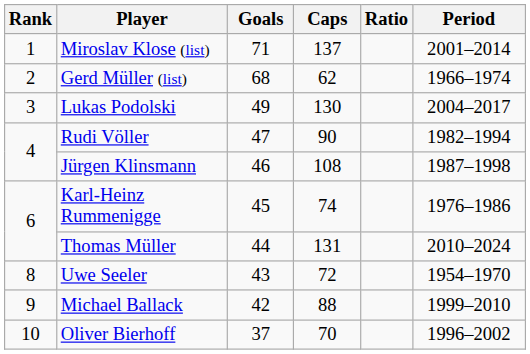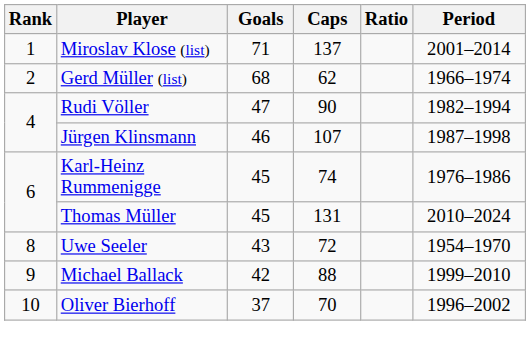 <table class="wikitable sortable nowrap" style="text-align:center;">
 <tr>
 <th>Rank</th>
 <th width="140">Player</th>
 <th width="50">Goals</th>
 <th width="50">Caps</th>
 <th>Ratio</th>
 <th width="90">Period</th>
 </tr>
 <tr>
 <td>1</td>
 <td style="text-align:left;"><a href='#'>Miroslav Klose</a> <small>(<a href='#'>list</a>)</small></td>
 <td>71</td>
 <td>137</td>
 <td></td>
 <td>2001–2014</td>
 </tr>
 <tr>
 <td>2</td>
 <td style="text-align:left;"><a href='#'>Gerd Müller</a> <small>(<a href='#'>list</a>)</small></td>
 <td>68</td>
 <td>62</td>
 <td></td>
 <td>1966–1974</td>
 </tr>
 <tr>
-<td>3</td>
-<td style="text-align:left;"><a href='#'>Lukas Podolski</a></td>
-<td>49</td>
-<td>130</td>
-<td></td>
-<td>2004–2017</td>
-</tr>
-<tr>
 <td rowspan="2">4</td>
 <td style="text-align:left;"><a href='#'>Rudi Völler</a></td>
 <td>47</td>
 <td>90</td>
 <td></td>
 <td>1982–1994</td>
 </tr>
 <tr>
 <td style="text-align:left;"><a href='#'>Jürgen Klinsmann</a></td>
 <td>46</td>
-<td>108</td>
+<td>107</td>
 <td></td>
 <td>1987–1998</td>
 </tr>
 <tr>
 <td rowspan="2">6</td>
 <td style="text-align:left;"><a href='#'>Karl-Heinz Rummenigge</a></td>
 <td>45</td>
 <td>74</td>
 <td></td>
 <td>1976–1986</td>
 </tr>
 <tr>
 <td style="text-align:left;"><a href='#'>Thomas Müller</a></td>
-<td>44</td>
+<td>45</td>
 <td>131</td>
 <td></td>
 <td>2010–2024</td>
 </tr>
 <tr>
 <td>8</td>
 <td style="text-align:left;"><a href='#'>Uwe Seeler</a></td>
 <td>43</td>
 <td>72</td>
 <td></td>
 <td>1954–1970</td>
 </tr>
 <tr>
 <td>9</td>
 <td style="text-align:left;"><a href='#'>Michael Ballack</a></td>
 <td>42</td>
 <td>88</td>
 <td></td>
 <td>1999–2010</td>
 </tr>
 <tr>
 <td>10</td>
 <td style="text-align:left;"><a href='#'>Oliver Bierhoff</a></td>
 <td>37</td>
 <td>70</td>
 <td></td>
 <td>1996–2002</td>
 </tr>
 </table>
